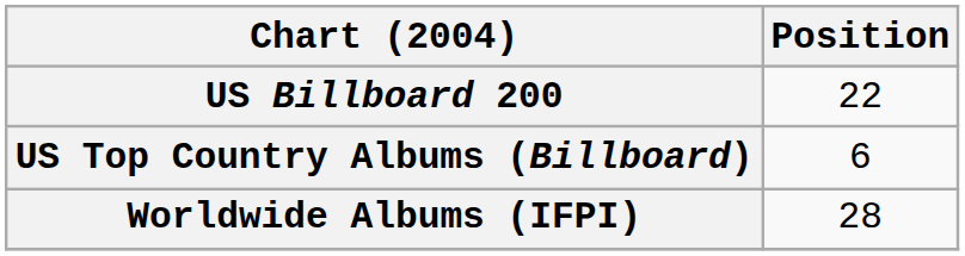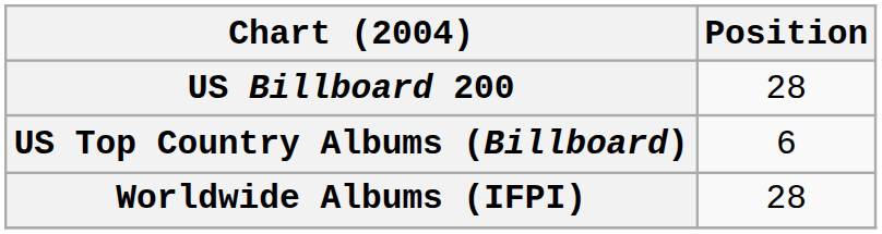 <table class="wikitable sortable plainrowheaders" style="text-align:center">
 <tr>
 <th scope="col">Chart (2004)</th>
 <th scope="col">Position</th>
 </tr>
 <tr>
 <th scope="row">US <em>Billboard</em> 200</th>
-<td>22</td>
+<td>28</td>
 </tr>
 <tr>
 <th scope="row">US Top Country Albums (<em>Billboard</em>)</th>
 <td>6</td>
 </tr>
 <tr>
 <th scope="row">Worldwide Albums (IFPI)</th>
 <td>28</td>
 </tr>
 <tr>
 </tr>
 </table>
